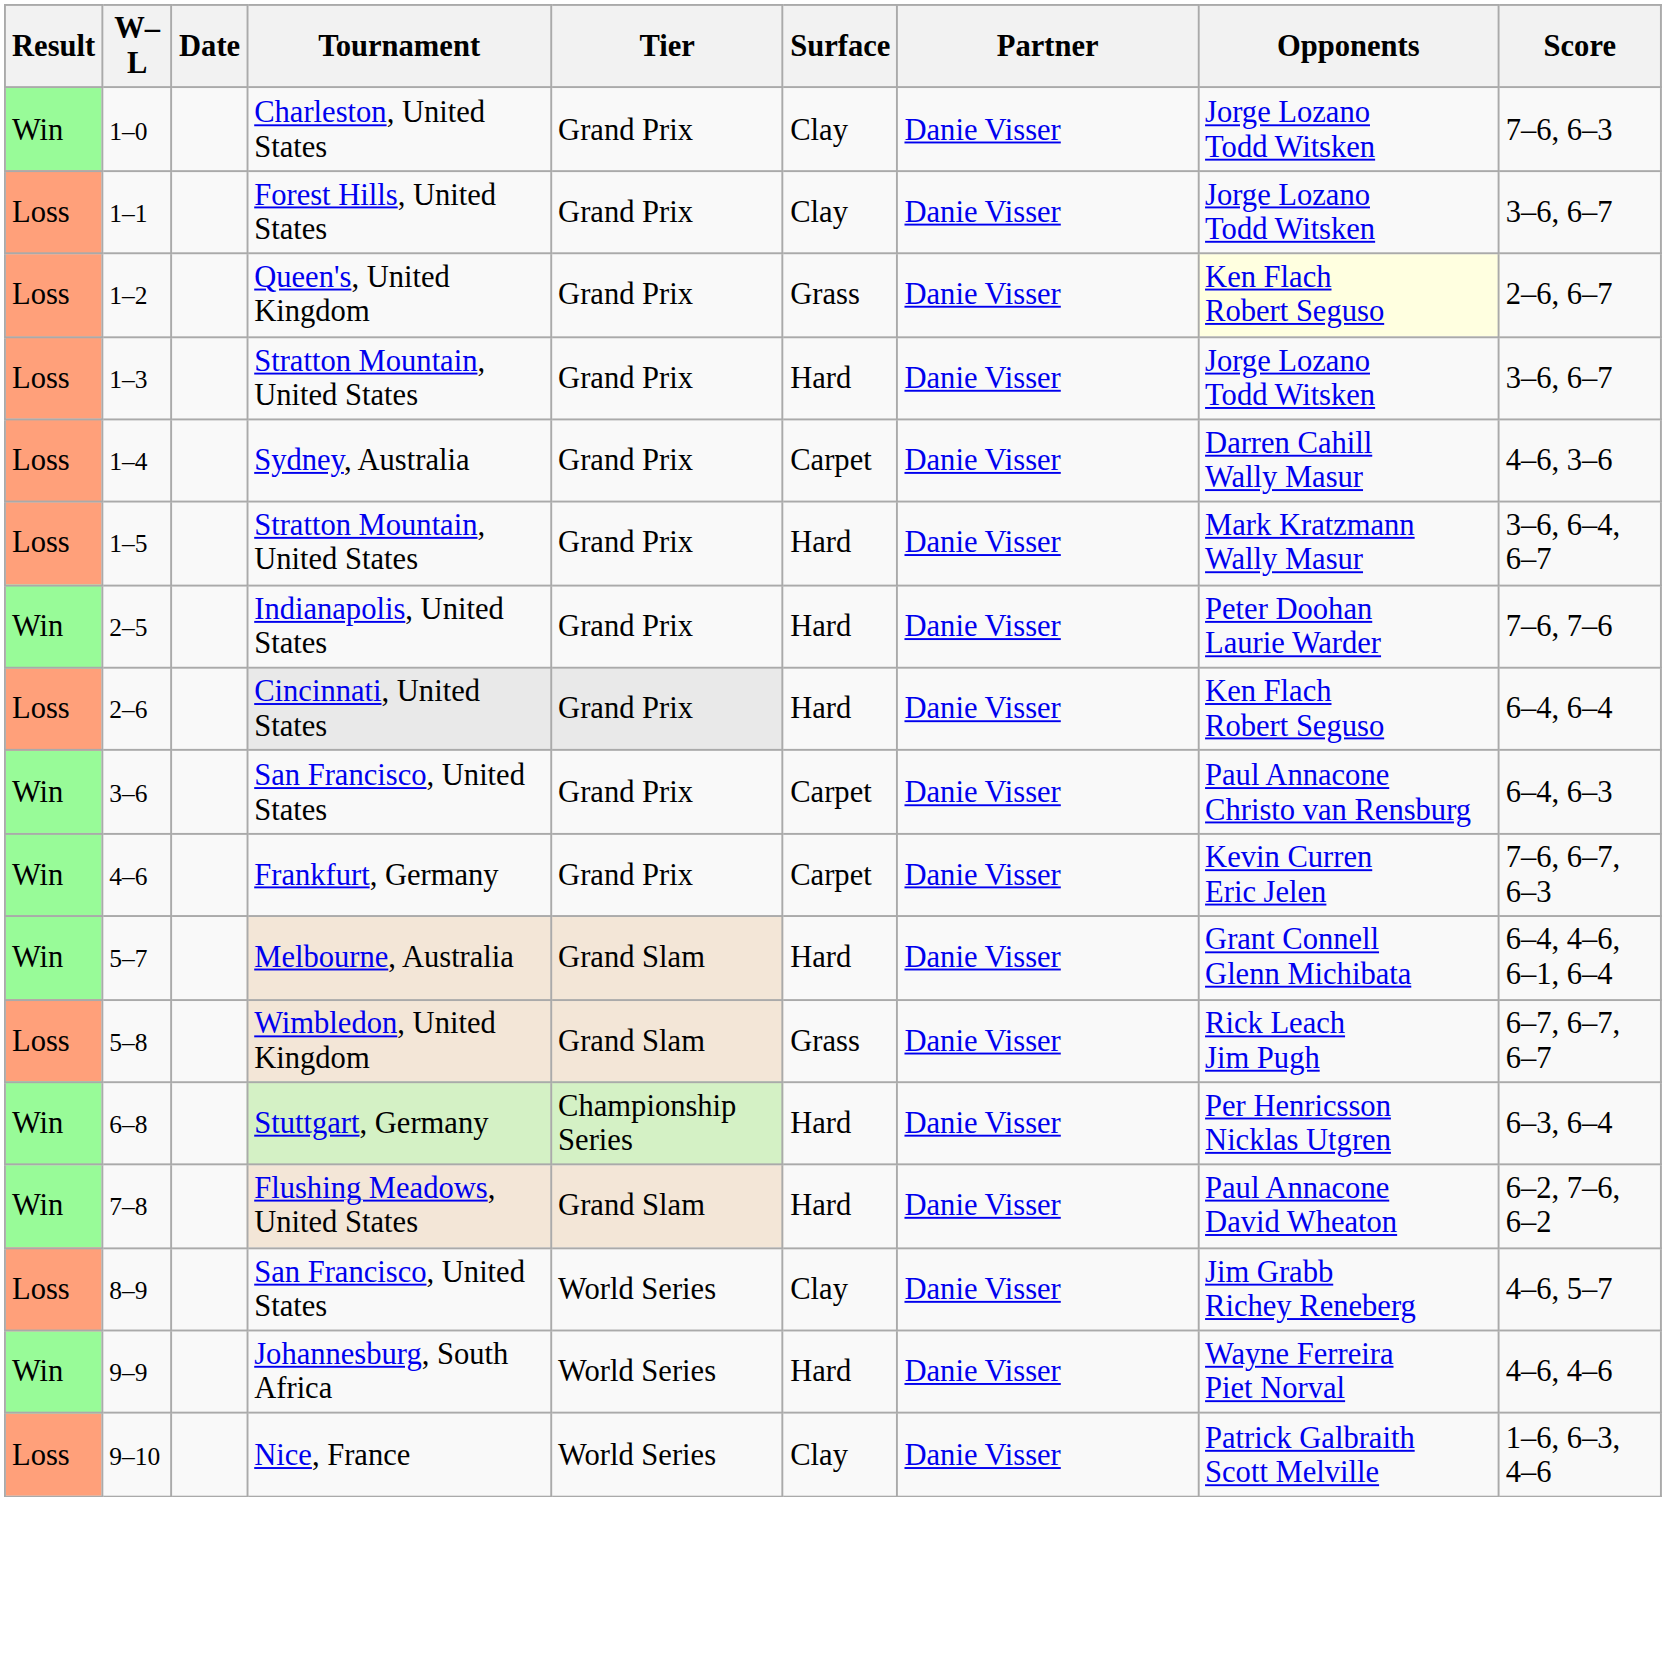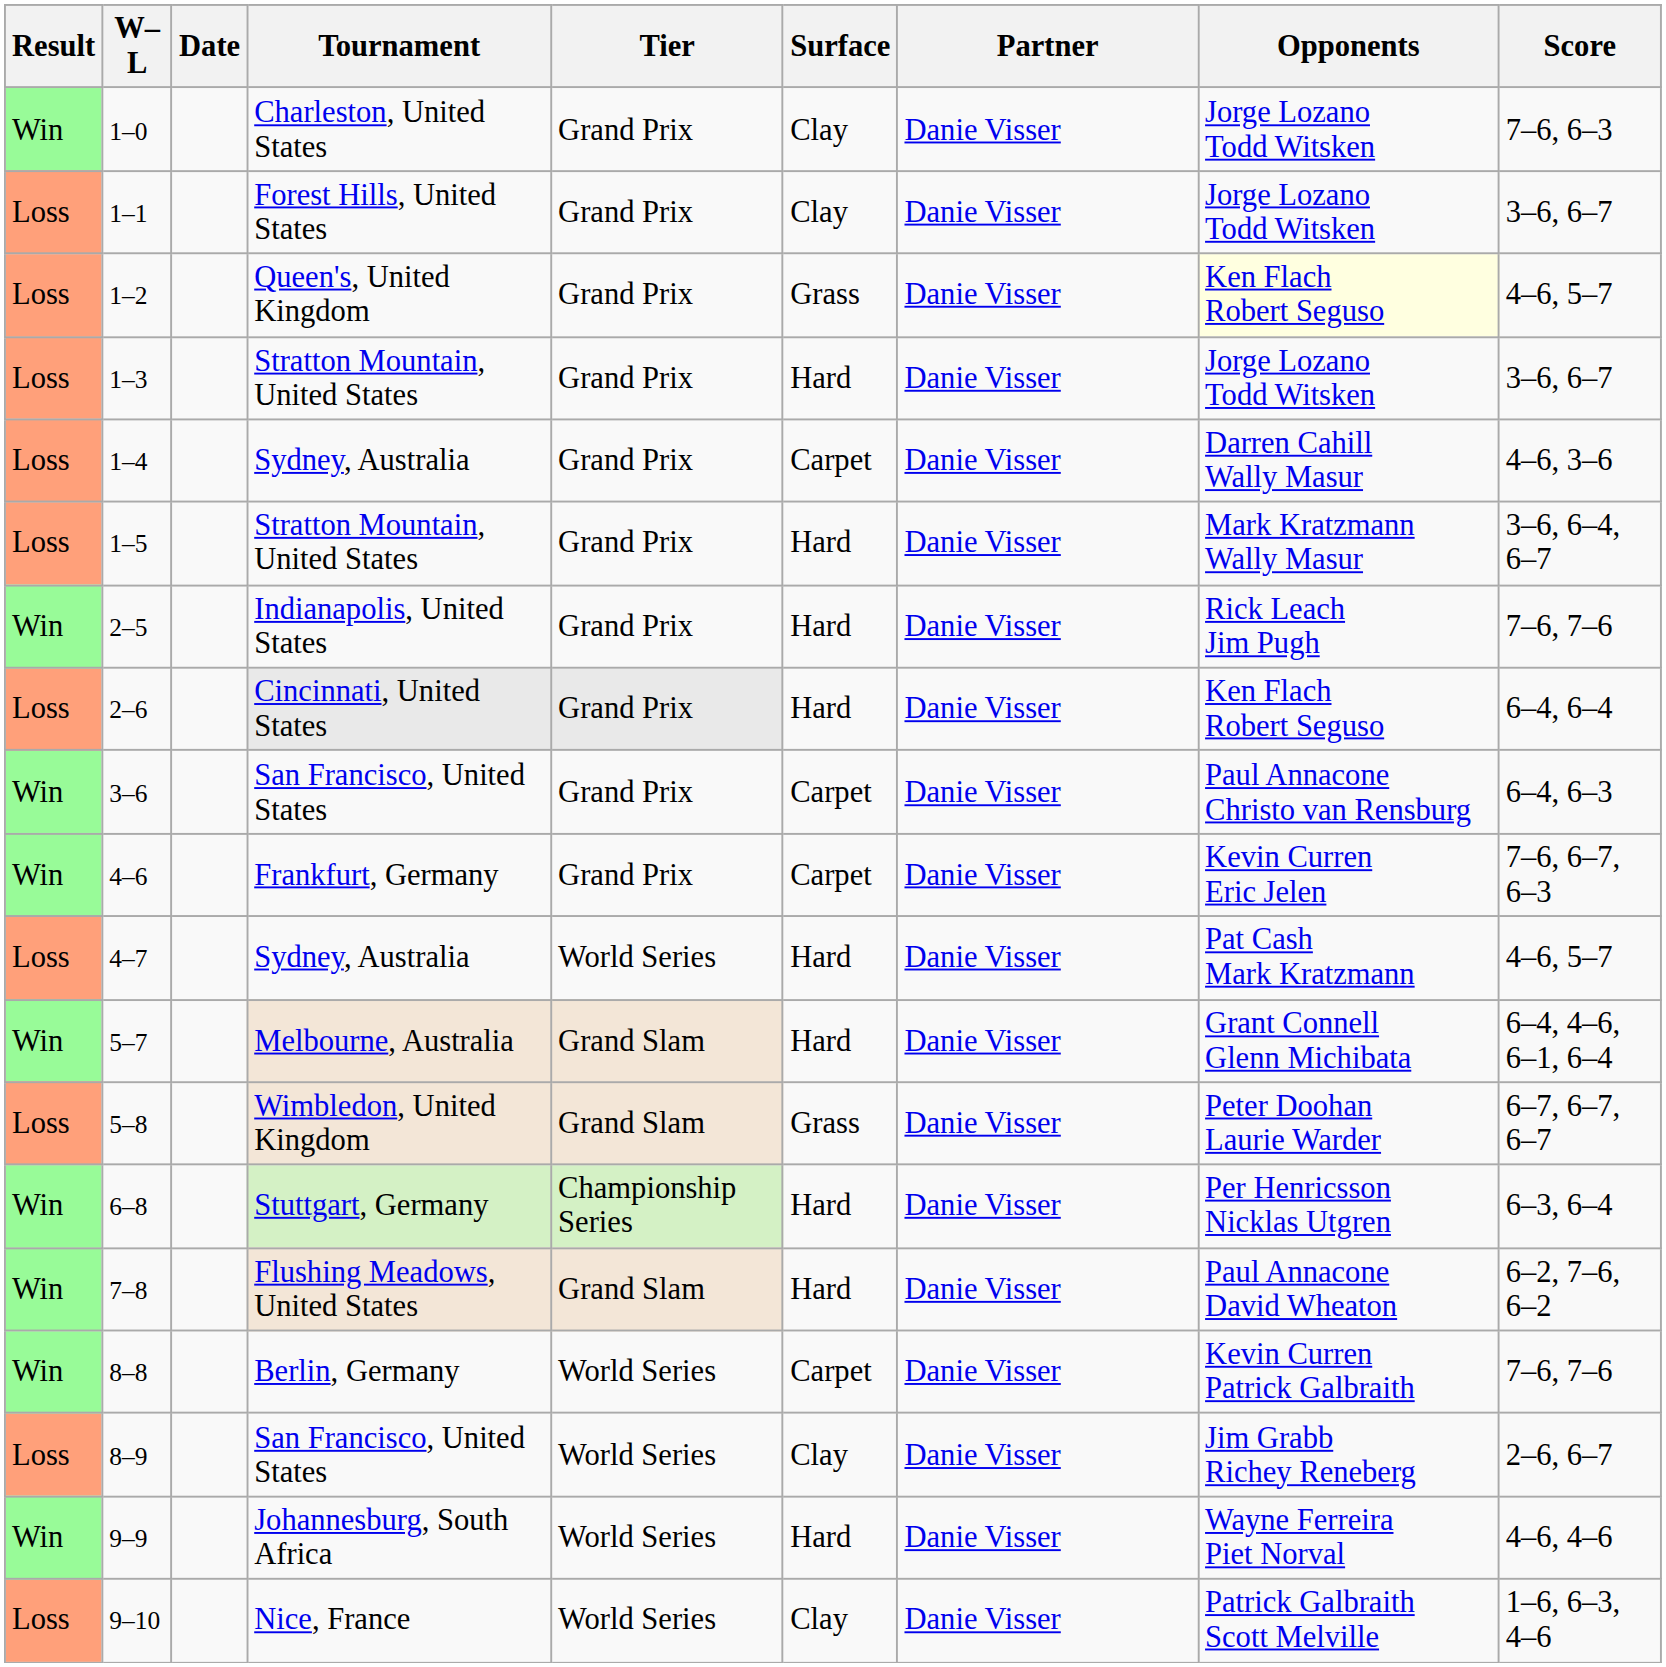 <table class="sortable wikitable">
 <tr>
 <th>Result</th>
 <th class="unsortable">W–L</th>
 <th>Date</th>
 <th>Tournament</th>
 <th>Tier</th>
 <th>Surface</th>
 <th style="width:150px">Partner</th>
 <th style="width:150px">Opponents</th>
 <th class="unsortable">Score</th>
 </tr>
 <tr>
 <td style="background:#98fb98;">Win</td>
 <td><small>1–0</small></td>
 <td><a href='#'></a></td>
 <td><a href='#'>Charleston</a>, United States</td>
 <td>Grand Prix</td>
 <td>Clay</td>
 <td> <a href='#'>Danie Visser</a></td>
 <td> <a href='#'>Jorge Lozano</a> <br>  <a href='#'>Todd Witsken</a></td>
 <td>7–6, 6–3</td>
 </tr>
 <tr>
 <td style="background:#ffa07a;">Loss</td>
 <td><small>1–1</small></td>
 <td><a href='#'></a></td>
 <td><a href='#'>Forest Hills</a>, United States</td>
 <td>Grand Prix</td>
 <td>Clay</td>
 <td> <a href='#'>Danie Visser</a></td>
 <td> <a href='#'>Jorge Lozano</a> <br>  <a href='#'>Todd Witsken</a></td>
 <td>3–6, 6–7</td>
 </tr>
 <tr>
 <td style="background:#ffa07a;">Loss</td>
 <td><small>1–2</small></td>
 <td><a href='#'></a></td>
 <td><a href='#'>Queen's</a>, United Kingdom</td>
 <td>Grand Prix</td>
 <td>Grass</td>
 <td> <a href='#'>Danie Visser</a></td>
 <td style="background: lightyellow;"> <a href='#'>Ken Flach</a> <br>  <a href='#'>Robert Seguso</a></td>
-<td>2–6, 6–7</td>
+<td>4–6, 5–7</td>
 </tr>
 <tr>
 <td style="background:#ffa07a;">Loss</td>
 <td><small>1–3</small></td>
 <td><a href='#'></a></td>
 <td><a href='#'>Stratton Mountain</a>, United States</td>
 <td>Grand Prix</td>
 <td>Hard</td>
 <td> <a href='#'>Danie Visser</a></td>
 <td> <a href='#'>Jorge Lozano</a> <br>  <a href='#'>Todd Witsken</a></td>
 <td>3–6, 6–7</td>
 </tr>
 <tr>
 <td style="background:#ffa07a;">Loss</td>
 <td><small>1–4</small></td>
 <td><a href='#'></a></td>
 <td><a href='#'>Sydney</a>, Australia</td>
 <td>Grand Prix</td>
 <td>Carpet</td>
 <td> <a href='#'>Danie Visser</a></td>
 <td> <a href='#'>Darren Cahill</a> <br>  <a href='#'>Wally Masur</a></td>
 <td>4–6, 3–6</td>
 </tr>
 <tr>
 <td style="background:#ffa07a;">Loss</td>
 <td><small>1–5</small></td>
 <td><a href='#'></a></td>
 <td><a href='#'>Stratton Mountain</a>, United States</td>
 <td>Grand Prix</td>
 <td>Hard</td>
 <td> <a href='#'>Danie Visser</a></td>
 <td> <a href='#'>Mark Kratzmann</a> <br>  <a href='#'>Wally Masur</a></td>
 <td>3–6, 6–4, 6–7</td>
 </tr>
 <tr>
 <td style="background:#98fb98;">Win</td>
 <td><small>2–5</small></td>
 <td><a href='#'></a></td>
 <td><a href='#'>Indianapolis</a>, United States</td>
 <td>Grand Prix</td>
 <td>Hard</td>
 <td> <a href='#'>Danie Visser</a></td>
-<td> <a href='#'>Peter Doohan</a> <br>  <a href='#'>Laurie Warder</a></td>
+<td> <a href='#'>Rick Leach</a> <br>  <a href='#'>Jim Pugh</a></td>
 <td>7–6, 7–6</td>
 </tr>
 <tr>
 <td style="background:#ffa07a;">Loss</td>
 <td><small>2–6</small></td>
 <td><a href='#'></a></td>
 <td style="background:#e9e9e9;"><a href='#'>Cincinnati</a>, United States</td>
 <td style="background:#e9e9e9;">Grand Prix</td>
 <td>Hard</td>
 <td> <a href='#'>Danie Visser</a></td>
 <td> <a href='#'>Ken Flach</a> <br>  <a href='#'>Robert Seguso</a></td>
 <td>6–4, 6–4</td>
 </tr>
 <tr>
 <td style="background:#98fb98;">Win</td>
 <td><small>3–6</small></td>
 <td><a href='#'></a></td>
 <td><a href='#'>San Francisco</a>, United States</td>
 <td>Grand Prix</td>
 <td>Carpet</td>
 <td> <a href='#'>Danie Visser</a></td>
 <td> <a href='#'>Paul Annacone</a> <br>  <a href='#'>Christo van Rensburg</a></td>
 <td>6–4, 6–3</td>
 </tr>
 <tr>
 <td style="background:#98fb98;">Win</td>
 <td><small>4–6</small></td>
 <td><a href='#'></a></td>
 <td><a href='#'>Frankfurt</a>, Germany</td>
 <td>Grand Prix</td>
 <td>Carpet</td>
 <td> <a href='#'>Danie Visser</a></td>
 <td> <a href='#'>Kevin Curren</a> <br>  <a href='#'>Eric Jelen</a></td>
 <td>7–6, 6–7, 6–3</td>
 </tr>
 <tr>
+<td style="background:#ffa07a;">Loss</td>
+<td><small>4–7</small></td>
+<td><a href='#'></a></td>
+<td><a href='#'>Sydney</a>, Australia</td>
+<td>World Series</td>
+<td>Hard</td>
+<td> <a href='#'>Danie Visser</a></td>
+<td> <a href='#'>Pat Cash</a> <br>  <a href='#'>Mark Kratzmann</a></td>
+<td>4–6, 5–7</td>
+</tr>
+<tr>
 <td style="background:#98fb98;">Win</td>
 <td><small>5–7</small></td>
 <td><a href='#'></a></td>
 <td style="background:#f3e6d7;"><a href='#'>Melbourne</a>, Australia</td>
 <td style="background:#f3e6d7;">Grand Slam</td>
 <td>Hard</td>
 <td> <a href='#'>Danie Visser</a></td>
 <td> <a href='#'>Grant Connell</a> <br>  <a href='#'>Glenn Michibata</a></td>
 <td>6–4, 4–6, 6–1, 6–4</td>
 </tr>
 <tr>
 <td style="background:#ffa07a;">Loss</td>
 <td><small>5–8</small></td>
 <td><a href='#'></a></td>
 <td style="background:#f3e6d7;"><a href='#'>Wimbledon</a>, United Kingdom</td>
 <td style="background:#f3e6d7;">Grand Slam</td>
 <td>Grass</td>
 <td> <a href='#'>Danie Visser</a></td>
-<td> <a href='#'>Rick Leach</a> <br>  <a href='#'>Jim Pugh</a></td>
+<td> <a href='#'>Peter Doohan</a> <br>  <a href='#'>Laurie Warder</a></td>
 <td>6–7, 6–7, 6–7</td>
 </tr>
 <tr>
 <td style="background:#98fb98;">Win</td>
 <td><small>6–8</small></td>
 <td><a href='#'></a></td>
 <td style="background:#d4f1c5;"><a href='#'>Stuttgart</a>, Germany</td>
 <td style="background:#d4f1c5;">Championship Series</td>
 <td>Hard</td>
 <td> <a href='#'>Danie Visser</a></td>
 <td> <a href='#'>Per Henricsson</a> <br>  <a href='#'>Nicklas Utgren</a></td>
 <td>6–3, 6–4</td>
 </tr>
 <tr>
 <td style="background:#98fb98;">Win</td>
 <td><small>7–8</small></td>
 <td><a href='#'></a></td>
 <td style="background:#f3e6d7;"><a href='#'>Flushing Meadows</a>, United States</td>
 <td style="background:#f3e6d7;">Grand Slam</td>
 <td>Hard</td>
 <td> <a href='#'>Danie Visser</a></td>
 <td> <a href='#'>Paul Annacone</a> <br>  <a href='#'>David Wheaton</a></td>
 <td>6–2, 7–6, 6–2</td>
 </tr>
 <tr>
+<td style="background:#98fb98;">Win</td>
+<td><small>8–8</small></td>
+<td><a href='#'></a></td>
+<td><a href='#'>Berlin</a>, Germany</td>
+<td>World Series</td>
+<td>Carpet</td>
+<td> <a href='#'>Danie Visser</a></td>
+<td> <a href='#'>Kevin Curren</a> <br>  <a href='#'>Patrick Galbraith</a></td>
+<td>7–6, 7–6</td>
+</tr>
+<tr>
 <td style="background:#ffa07a;">Loss</td>
 <td><small>8–9</small></td>
 <td><a href='#'></a></td>
 <td><a href='#'>San Francisco</a>, United States</td>
 <td>World Series</td>
 <td>Clay</td>
 <td> <a href='#'>Danie Visser</a></td>
 <td> <a href='#'>Jim Grabb</a> <br>  <a href='#'>Richey Reneberg</a></td>
-<td>4–6, 5–7</td>
+<td>2–6, 6–7</td>
 </tr>
 <tr>
 <td style="background:#98fb98;">Win</td>
 <td><small>9–9</small></td>
 <td><a href='#'></a></td>
 <td><a href='#'>Johannesburg</a>, South Africa</td>
 <td>World Series</td>
 <td>Hard</td>
 <td> <a href='#'>Danie Visser</a></td>
 <td> <a href='#'>Wayne Ferreira</a> <br>  <a href='#'>Piet Norval</a></td>
 <td>4–6, 4–6</td>
 </tr>
 <tr>
 <td style="background:#ffa07a;">Loss</td>
 <td><small>9–10</small></td>
 <td><a href='#'></a></td>
 <td><a href='#'>Nice</a>, France</td>
 <td>World Series</td>
 <td>Clay</td>
 <td> <a href='#'>Danie Visser</a></td>
 <td> <a href='#'>Patrick Galbraith</a> <br>  <a href='#'>Scott Melville</a></td>
 <td>1–6, 6–3, 4–6</td>
 </tr>
 </table>
